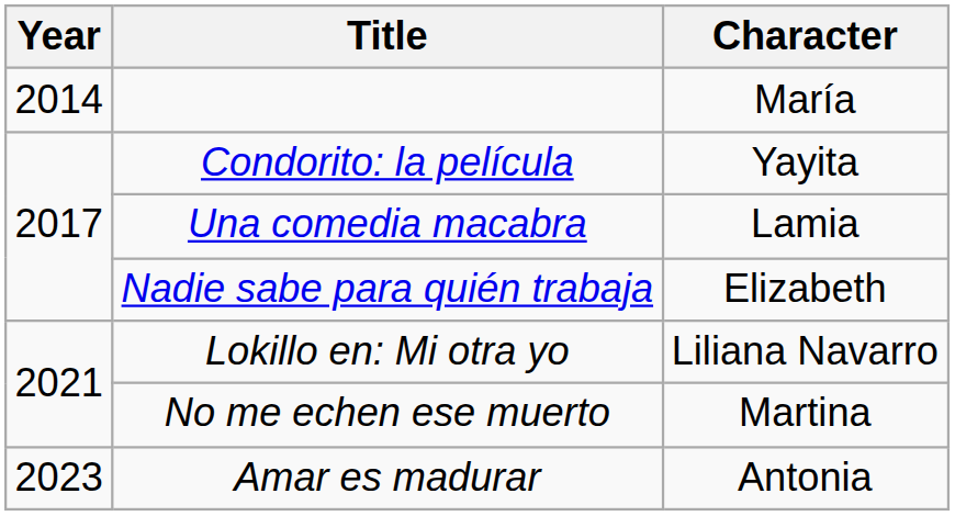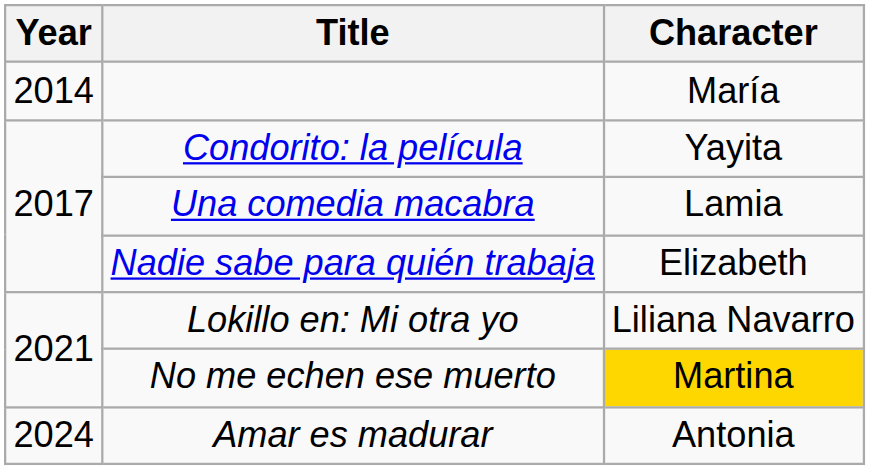 <table class="wikitable plainrowheaders" style="text-align:center;" border="1">
 <tr>
 <th>Year</th>
 <th>Title</th>
 <th>Character</th>
 </tr>
 <tr>
 <td>2014</td>
 <td><em></em></td>
 <td>María</td>
 </tr>
 <tr>
 <td rowspan=3>2017</td>
 <td><em><a href='#'>Condorito: la película</a></em></td>
 <td>Yayita</td>
 </tr>
 <tr>
 <td><em><a href='#'>Una comedia macabra</a></em></td>
 <td>Lamia</td>
 </tr>
 <tr>
 <td><em><a href='#'>Nadie sabe para quién trabaja</a></em></td>
 <td>Elizabeth</td>
 </tr>
 <tr>
 <td rowspan=2>2021</td>
 <td><em>Lokillo en: Mi otra yo</em></td>
 <td>Liliana Navarro</td>
 </tr>
 <tr>
 <td><em>No me echen ese muerto</em></td>
-<td>Martina</td>
+<td style="background: gold;">Martina</td>
 </tr>
 <tr>
-<td>2023</td>
+<td>2024</td>
 <td><em>Amar es madurar</em></td>
 <td>Antonia</td>
 </tr>
 </table>
